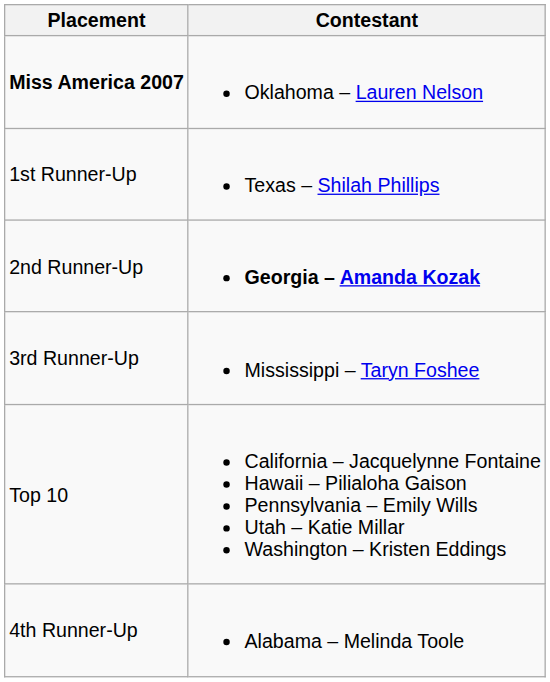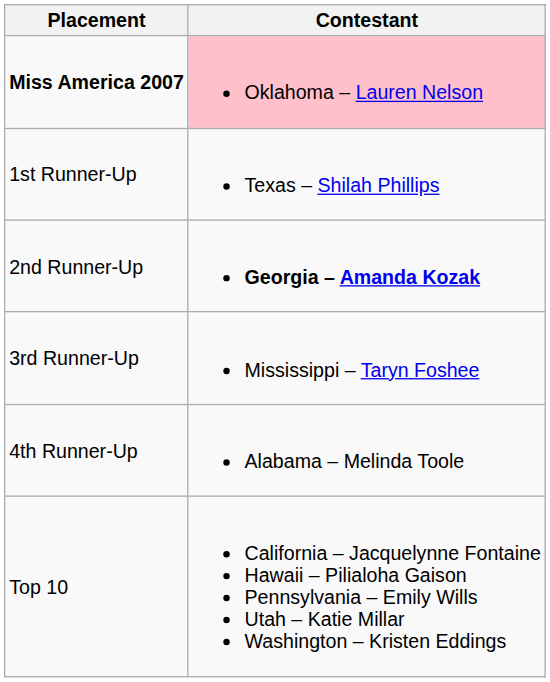 <table class="wikitable sortable" style="font-size: 95%;">
 <tr>
 <th>Placement</th>
 <th>Contestant</th>
 </tr>
 <tr>
 <td><strong>Miss America 2007</strong></td>
-<td><br><ul><li>Oklahoma – <a href='#'>Lauren Nelson</a></li></ul></td>
+<td style="background: pink;"><br><ul><li>Oklahoma – <a href='#'>Lauren Nelson</a></li></ul></td>
 </tr>
 <tr>
 <td>1st Runner-Up</td>
 <td><br><ul><li>Texas – <a href='#'>Shilah Phillips</a></li></ul></td>
 </tr>
 <tr>
 <td>2nd Runner-Up</td>
 <td><strong><br><ul><li>Georgia – <a href='#'>Amanda Kozak</a></li></ul></strong></td>
 </tr>
 <tr>
 <td>3rd Runner-Up</td>
 <td><br><ul><li>Mississippi – <a href='#'>Taryn Foshee</a></li></ul></td>
 </tr>
 <tr>
+<td>4th Runner-Up</td>
+<td><br><ul><li>Alabama – Melinda Toole</li></ul></td>
+</tr>
+<tr>
 <td>Top 10</td>
 <td><br><ul><li>California – Jacquelynne Fontaine</li><li>Hawaii – Pilialoha Gaison</li><li>Pennsylvania – Emily Wills</li><li>Utah – Katie Millar</li><li>Washington – Kristen Eddings</li></ul></td>
 </tr>
-<tr>
-<td>4th Runner-Up</td>
-<td><br><ul><li>Alabama – Melinda Toole</li></ul></td>
-</tr>
 </table>
